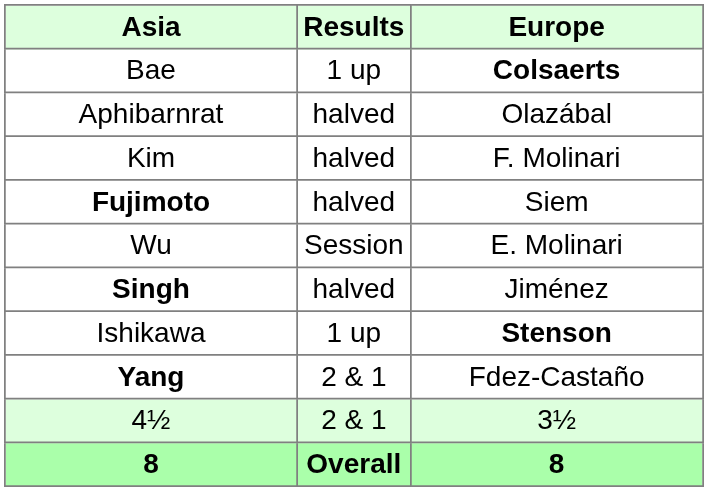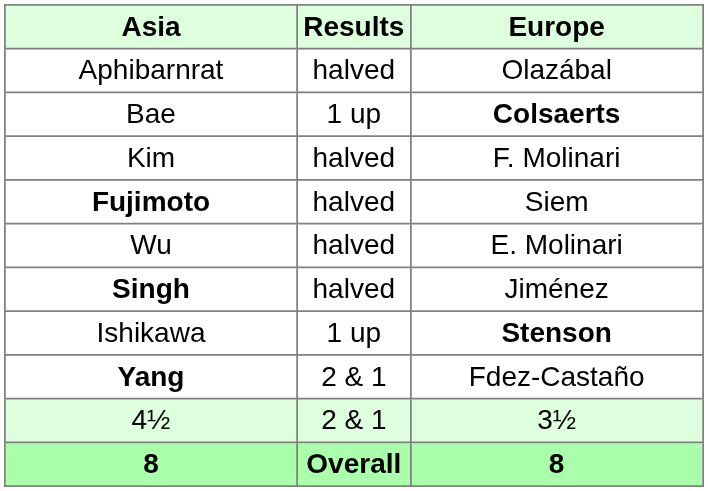 <table border="1" cellpadding="3" style="border-collapse:collapse; text-align:center;">
 <tr style="background:#ddffdd;">
 <th width=160>Asia</th>
 <th>Results</th>
 <th width=160>Europe</th>
 </tr>
 <tr>
+<td>Aphibarnrat</td>
+<td>halved</td>
+<td>Olazábal</td>
+</tr>
+<tr>
 <td>Bae</td>
 <td>1 up</td>
 <td><strong>Colsaerts</strong></td>
-</tr>
-<tr>
-<td>Aphibarnrat</td>
-<td>halved</td>
-<td>Olazábal</td>
 </tr>
 <tr>
 <td>Kim</td>
 <td>halved</td>
 <td>F. Molinari</td>
 </tr>
 <tr>
 <td><strong>Fujimoto</strong></td>
 <td>halved</td>
 <td>Siem</td>
 </tr>
 <tr>
 <td>Wu</td>
-<td>Session</td>
+<td>halved</td>
 <td>E. Molinari</td>
 </tr>
 <tr>
 <td><strong>Singh</strong></td>
 <td>halved</td>
 <td>Jiménez</td>
 </tr>
 <tr>
 <td>Ishikawa</td>
 <td>1 up</td>
 <td><strong>Stenson</strong></td>
 </tr>
 <tr>
 <td><strong>Yang</strong></td>
 <td>2 & 1</td>
 <td>Fdez-Castaño</td>
 </tr>
 <tr style="background:#ddffdd;">
 <td>4½</td>
 <td>2 & 1</td>
 <td>3½</td>
 </tr>
 <tr style="background:#aaffaa;">
 <th>8</th>
 <th>Overall</th>
 <th>8</th>
 </tr>
 </table>
